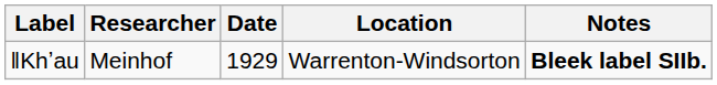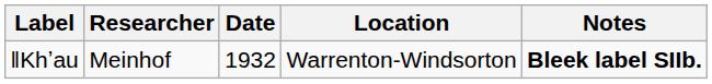 <table class=wikitable>
 <tr>
 <th>Label</th>
 <th>Researcher</th>
 <th>Date</th>
 <th>Location</th>
 <th>Notes</th>
 </tr>
 <tr>
 <td>ǁKhʼau</td>
 <td>Meinhof</td>
-<td>1929</td>
+<td>1932</td>
 <td>Warrenton-Windsorton</td>
 <td><strong>Bleek label SIIb.</strong></td>
 </tr>
 </table>
